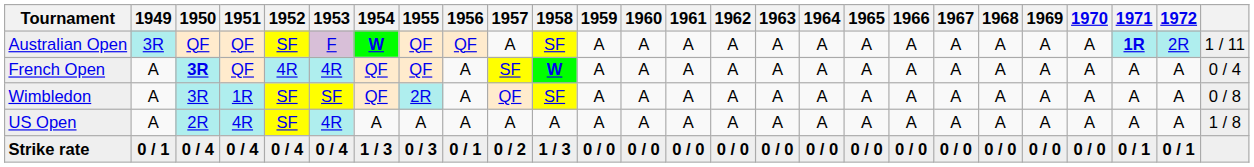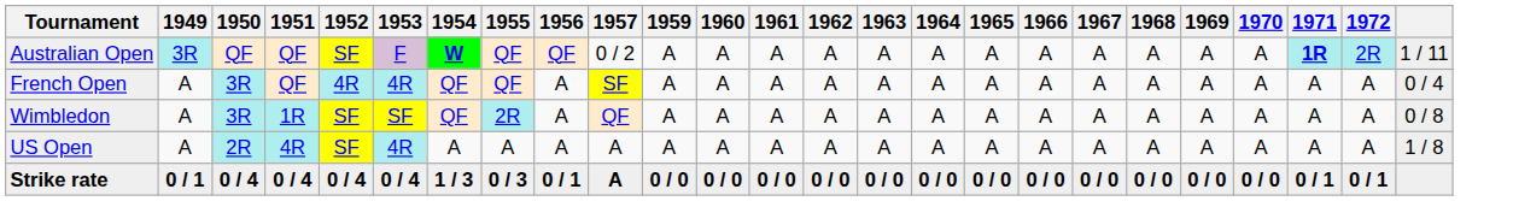 <table class=wikitable style=text-align:center;font-size:90%>
 <tr>
 <th>Tournament</th>
 <th>1949</th>
 <th>1950</th>
 <th>1951</th>
 <th>1952</th>
 <th>1953</th>
 <th>1954</th>
 <th>1955</th>
 <th>1956</th>
 <th>1957</th>
-<th>1958</th>
 <th>1959</th>
 <th>1960</th>
 <th>1961</th>
 <th>1962</th>
 <th>1963</th>
 <th>1964</th>
 <th>1965</th>
 <th>1966</th>
 <th>1967</th>
 <th>1968</th>
 <th>1969</th>
 <th><a href='#'>1970</a></th>
 <th><a href='#'>1971</a></th>
 <th><a href='#'>1972</a></th>
 <th></th>
 </tr>
 <tr>
 <td align=left bgcolor=#efefef><a href='#'>Australian Open</a></td>
 <td bgcolor=afeeee><a href='#'>3R</a></td>
 <td bgcolor=ffebcd><a href='#'>QF</a></td>
 <td bgcolor=ffebcd><a href='#'>QF</a></td>
 <td bgcolor=yellow><a href='#'>SF</a></td>
 <td bgcolor=thistle><a href='#'>F</a></td>
 <td bgcolor=lime><a href='#'><strong>W</strong></a></td>
 <td bgcolor=ffebcd><a href='#'>QF</a></td>
 <td bgcolor=ffebcd><a href='#'>QF</a></td>
-<td>A</td>
-<td bgcolor=yellow><a href='#'>SF</a></td>
+<td>0 / 2</td>
 <td>A</td>
 <td>A</td>
 <td>A</td>
 <td>A</td>
 <td>A</td>
 <td>A</td>
 <td>A</td>
 <td>A</td>
 <td>A</td>
 <td>A</td>
 <td>A</td>
 <td>A</td>
 <td bgcolor=afeeee><strong><a href='#'>1R</a></strong></td>
 <td bgcolor=afeeee><a href='#'>2R</a></td>
 <td bgcolor=#efefef>1 / 11</td>
 </tr>
 <tr>
 <td align=left bgcolor=#efefef><a href='#'>French Open</a></td>
 <td>A</td>
-<td bgcolor=afeeee><strong><a href='#'>3R</a></strong></td>
+<td bgcolor=afeeee><a href='#'>3R</a></td>
 <td bgcolor=ffebcd><a href='#'>QF</a></td>
 <td bgcolor=afeeee><a href='#'>4R</a></td>
 <td bgcolor=afeeee><a href='#'>4R</a></td>
 <td bgcolor=ffebcd><a href='#'>QF</a></td>
 <td bgcolor=ffebcd><a href='#'>QF</a></td>
 <td>A</td>
 <td bgcolor=yellow><a href='#'>SF</a></td>
-<td bgcolor=lime><a href='#'><strong>W</strong></a></td>
 <td>A</td>
 <td>A</td>
 <td>A</td>
 <td>A</td>
 <td>A</td>
 <td>A</td>
 <td>A</td>
 <td>A</td>
 <td>A</td>
 <td>A</td>
 <td>A</td>
 <td>A</td>
 <td>A</td>
 <td>A</td>
 <td bgcolor=#efefef>0 / 4</td>
 </tr>
 <tr>
 <td align=left bgcolor=#efefef><a href='#'>Wimbledon</a></td>
 <td>A</td>
 <td bgcolor=afeeee><a href='#'>3R</a></td>
 <td bgcolor=afeeee><a href='#'>1R</a></td>
 <td bgcolor=yellow><a href='#'>SF</a></td>
 <td bgcolor=yellow><a href='#'>SF</a></td>
 <td bgcolor=ffebcd><a href='#'>QF</a></td>
 <td bgcolor=afeeee><a href='#'>2R</a></td>
 <td>A</td>
 <td bgcolor=ffebcd><a href='#'>QF</a></td>
-<td bgcolor=yellow><a href='#'>SF</a></td>
 <td>A</td>
 <td>A</td>
 <td>A</td>
 <td>A</td>
 <td>A</td>
 <td>A</td>
 <td>A</td>
 <td>A</td>
 <td>A</td>
 <td>A</td>
 <td>A</td>
 <td>A</td>
 <td>A</td>
 <td>A</td>
 <td bgcolor=#efefef>0 / 8</td>
 </tr>
 <tr>
 <td align=left bgcolor=#efefef><a href='#'>US Open</a></td>
 <td>A</td>
 <td bgcolor=afeeee><a href='#'>2R</a></td>
 <td bgcolor=afeeee><a href='#'>4R</a></td>
 <td bgcolor=yellow><a href='#'>SF</a></td>
 <td bgcolor=afeeee><a href='#'>4R</a></td>
 <td>A</td>
 <td>A</td>
 <td>A</td>
 <td>A</td>
 <td>A</td>
 <td>A</td>
 <td>A</td>
 <td>A</td>
 <td>A</td>
 <td>A</td>
 <td>A</td>
 <td>A</td>
 <td>A</td>
 <td>A</td>
 <td>A</td>
 <td>A</td>
 <td>A</td>
 <td>A</td>
-<td>A</td>
 <td bgcolor=#efefef>1 / 8</td>
 </tr>
 <tr style="font-weight:bold; background:#efefef;">
 <td style=text-align:left>Strike rate</td>
 <td>0 / 1</td>
 <td>0 / 4</td>
 <td>0 / 4</td>
 <td>0 / 4</td>
 <td>0 / 4</td>
 <td>1 / 3</td>
 <td>0 / 3</td>
 <td>0 / 1</td>
-<td>0 / 2</td>
-<td>1 / 3</td>
+<td>A</td>
 <td>0 / 0</td>
 <td>0 / 0</td>
 <td>0 / 0</td>
 <td>0 / 0</td>
 <td>0 / 0</td>
 <td>0 / 0</td>
 <td>0 / 0</td>
 <td>0 / 0</td>
 <td>0 / 0</td>
 <td>0 / 0</td>
 <td>0 / 0</td>
 <td>0 / 0</td>
 <td>0 / 1</td>
 <td>0 / 1</td>
 <td></td>
 </tr>
 </table>
